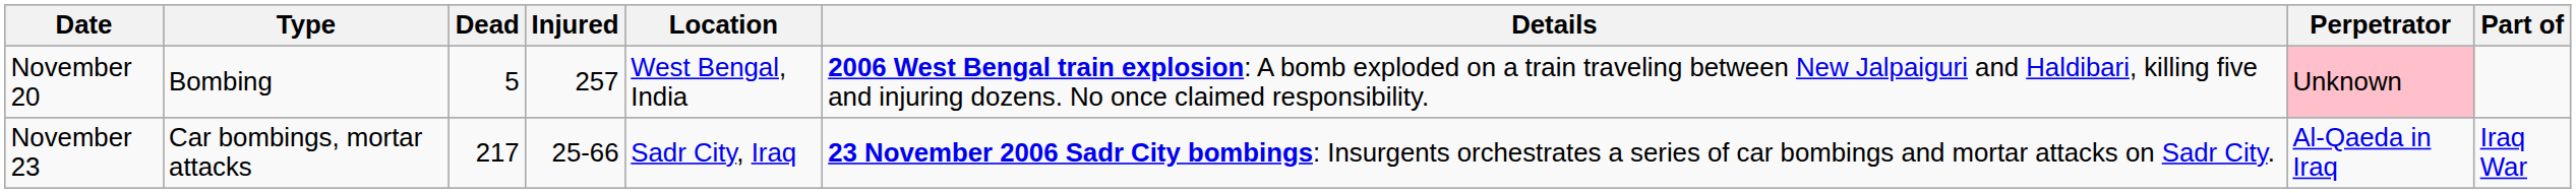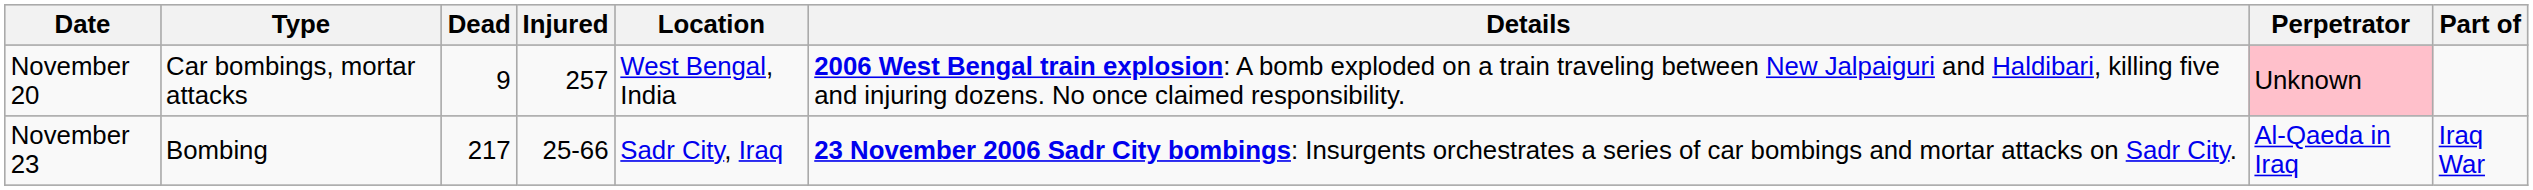 <table class="wikitable" id="terrorIncidents2006Nov">
 <tr>
 <th>Date</th>
 <th>Type</th>
 <th data-sort-type="number">Dead</th>
 <th data-sort-type="number">Injured</th>
 <th>Location</th>
 <th class="unsortable">Details</th>
 <th>Perpetrator</th>
 <th>Part of<br></th>
 </tr>
 <tr>
 <td>November 20</td>
-<td>Bombing</td>
-<td align="right">5</td>
+<td>Car bombings, mortar attacks</td>
+<td align="right">9</td>
 <td align="right">257</td>
 <td><a href='#'>West Bengal</a>, India</td>
 <td><strong><a href='#'>2006 West Bengal train explosion</a></strong>: A bomb exploded on a train traveling between <a href='#'>New Jalpaiguri</a> and <a href='#'>Haldibari</a>, killing five and injuring dozens. No once claimed responsibility.</td>
 <td style="background: pink;">Unknown</td>
 <td></td>
 </tr>
 <tr>
 <td>November 23</td>
-<td>Car bombings, mortar attacks</td>
+<td>Bombing</td>
 <td align="right">217</td>
 <td align="right">25-66</td>
 <td><a href='#'>Sadr City</a>, <a href='#'>Iraq</a></td>
 <td><strong><a href='#'>23 November 2006 Sadr City bombings</a></strong>: Insurgents orchestrates a series of car bombings and mortar attacks on <a href='#'>Sadr City</a>.</td>
 <td><a href='#'>Al-Qaeda in Iraq</a></td>
 <td><a href='#'>Iraq War</a></td>
 </tr>
 </table>
